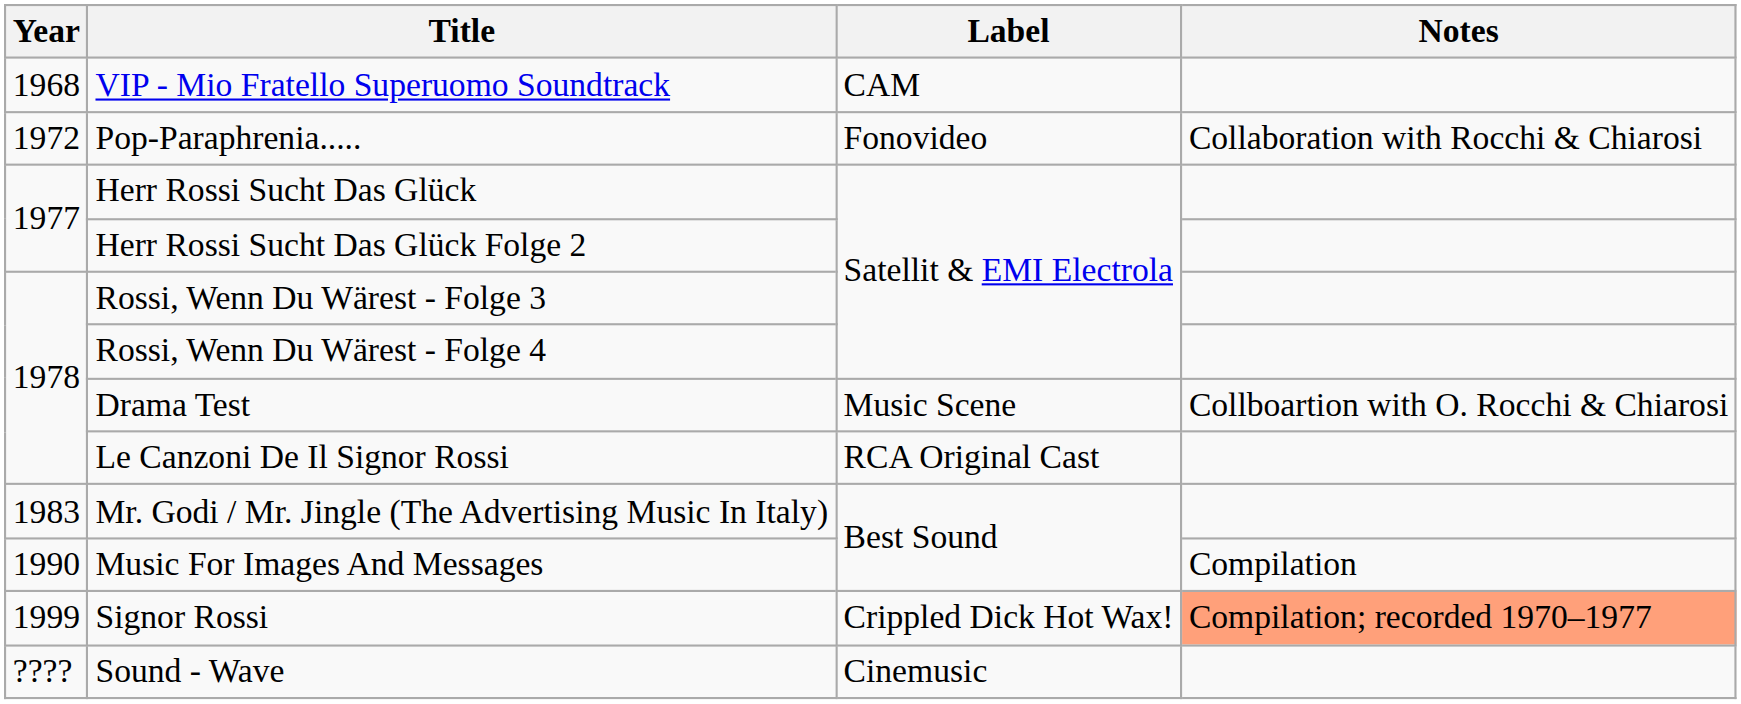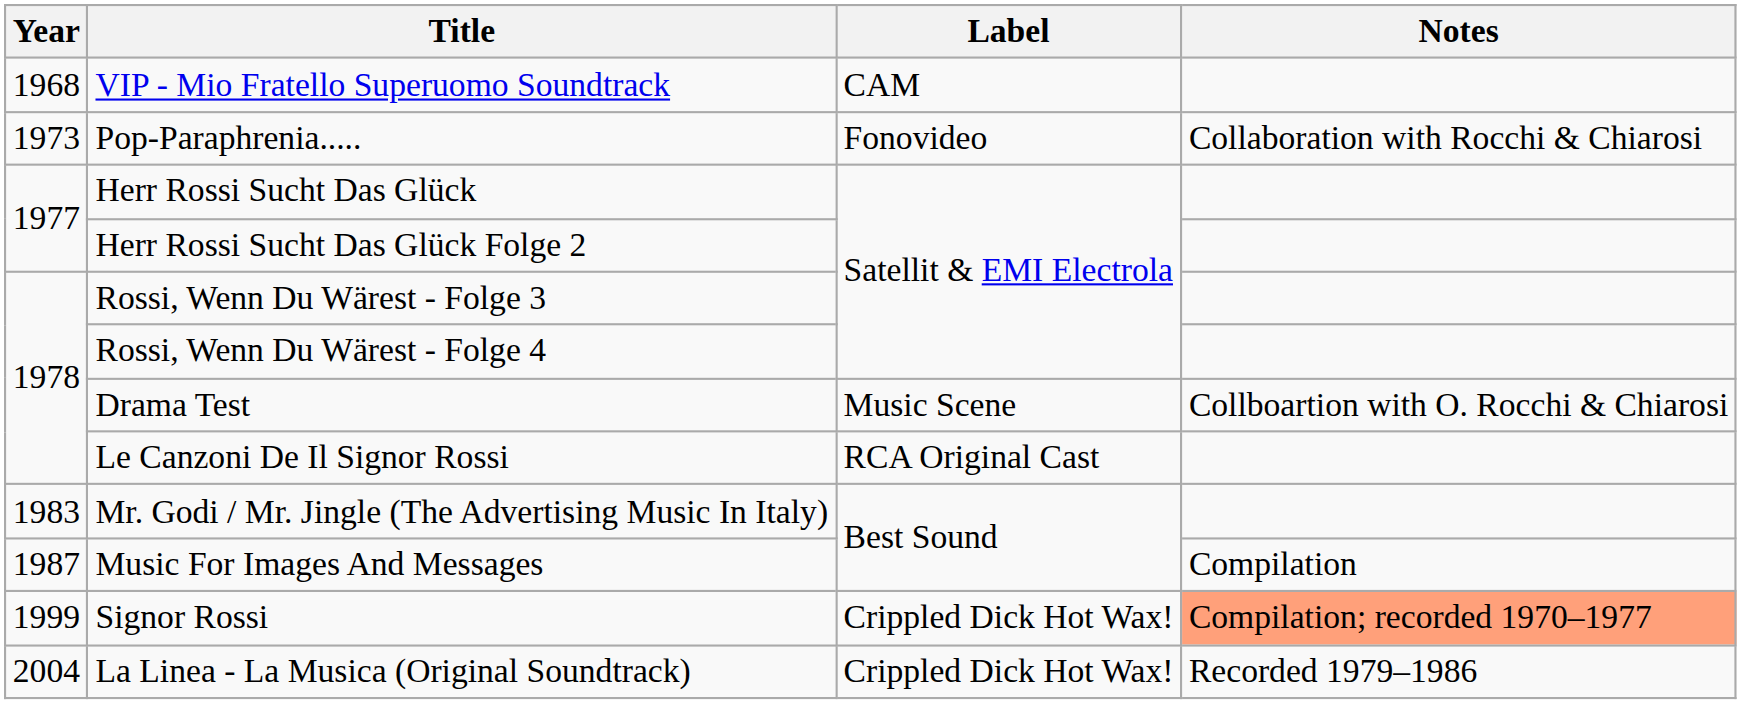 <table class="wikitable">
 <tr>
 <th>Year</th>
 <th>Title</th>
 <th>Label</th>
 <th>Notes</th>
 </tr>
 <tr>
 <td>1968</td>
 <td><a href='#'>VIP - Mio Fratello Superuomo Soundtrack</a></td>
 <td>CAM</td>
 <td></td>
 </tr>
 <tr>
-<td>1972</td>
+<td>1973</td>
 <td>Pop-Paraphrenia.....</td>
 <td>Fonovideo</td>
 <td>Collaboration with Rocchi & Chiarosi</td>
 </tr>
 <tr>
 <td rowspan="2">1977</td>
 <td>Herr Rossi Sucht Das Glück</td>
 <td rowspan="4">Satellit & <a href='#'>EMI Electrola</a></td>
 <td></td>
 </tr>
 <tr>
 <td>Herr Rossi Sucht Das Glück Folge 2</td>
 <td></td>
 </tr>
 <tr>
 <td rowspan="4">1978</td>
 <td>Rossi, Wenn Du Wärest - Folge 3</td>
 <td></td>
 </tr>
 <tr>
 <td>Rossi, Wenn Du Wärest - Folge 4</td>
 <td></td>
 </tr>
 <tr>
 <td>Drama Test</td>
 <td>Music Scene</td>
 <td>Collboartion with O. Rocchi & Chiarosi</td>
 </tr>
 <tr>
 <td>Le Canzoni De Il Signor Rossi</td>
 <td>RCA Original Cast</td>
 <td></td>
 </tr>
 <tr>
 <td>1983</td>
 <td>Mr. Godi / Mr. Jingle (The Advertising Music In Italy)</td>
 <td rowspan="2">Best Sound</td>
 <td></td>
 </tr>
 <tr>
-<td>1990</td>
+<td>1987</td>
 <td>Music For Images And Messages</td>
 <td>Compilation</td>
 </tr>
 <tr>
 <td>1999</td>
 <td>Signor Rossi</td>
 <td>Crippled Dick Hot Wax!</td>
 <td style="background: lightsalmon;">Compilation; recorded 1970–1977</td>
 </tr>
 <tr>
-<td>????</td>
-<td>Sound - Wave</td>
-<td>Cinemusic</td>
-<td></td>
+<td>2004</td>
+<td>La Linea - La Musica (Original Soundtrack)</td>
+<td>Crippled Dick Hot Wax!</td>
+<td>Recorded 1979–1986</td>
 </tr>
 </table>
